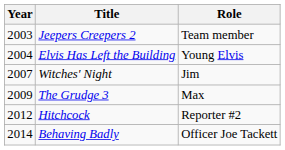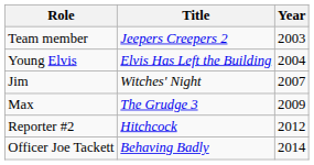 <table class="wikitable sortable">
 <tr>
+<th>Role</th>
+<th>Title</th>
 <th>Year</th>
-<th>Title</th>
-<th>Role</th>
 </tr>
 <tr>
+<td>Team member</td>
+<td><em><a href='#'>Jeepers Creepers 2</a></em></td>
 <td>2003</td>
-<td><em><a href='#'>Jeepers Creepers 2</a></em></td>
-<td>Team member</td>
 </tr>
 <tr>
+<td>Young <a href='#'>Elvis</a></td>
+<td><em><a href='#'>Elvis Has Left the Building</a></em></td>
 <td>2004</td>
-<td><em><a href='#'>Elvis Has Left the Building</a></em></td>
-<td>Young <a href='#'>Elvis</a></td>
 </tr>
 <tr>
+<td>Jim</td>
+<td><em>Witches' Night</em></td>
 <td>2007</td>
-<td><em>Witches' Night</em></td>
-<td>Jim</td>
 </tr>
 <tr>
+<td>Max</td>
+<td><em><a href='#'>The Grudge 3</a></em></td>
 <td>2009</td>
-<td><em><a href='#'>The Grudge 3</a></em></td>
-<td>Max</td>
 </tr>
 <tr>
+<td>Reporter #2</td>
+<td><em><a href='#'>Hitchcock</a></em></td>
 <td>2012</td>
-<td><em><a href='#'>Hitchcock</a></em></td>
-<td>Reporter #2</td>
 </tr>
 <tr>
+<td>Officer Joe Tackett</td>
+<td><em><a href='#'>Behaving Badly</a></em></td>
 <td>2014</td>
-<td><em><a href='#'>Behaving Badly</a></em></td>
-<td>Officer Joe Tackett</td>
 </tr>
 </table>
